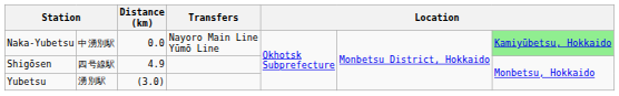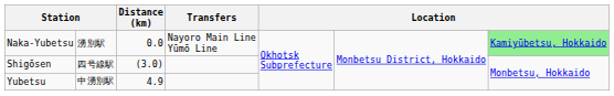 <table class="wikitable">
 <tr>
 <th colspan="2" style="width:7em;">Station</th>
 <th style="width:2.5em;">Distance (km)</th>
 <th>Transfers</th>
 <th colspan="3">Location</th>
 </tr>
 <tr>
 <td>Naka-Yubetsu</td>
-<td>中湧別駅</td>
+<td>湧別駅</td>
 <td style="text-align:right;">0.0</td>
 <td>Nayoro Main Line<br>Yūmō Line</td>
 <td rowspan="3" style="width:1em;"><a href='#'>Okhotsk Subprefecture</a></td>
 <td rowspan="3"><a href='#'>Monbetsu District, Hokkaido</a></td>
 <td style="background: lightgreen;"><a href='#'>Kamiyūbetsu, Hokkaido</a></td>
 </tr>
 <tr>
 <td>Shigōsen</td>
 <td>四号線駅</td>
-<td style="text-align:right;">4.9</td>
+<td style="text-align:right;">(3.0)</td>
 <td> </td>
 <td rowspan="2"><a href='#'>Monbetsu, Hokkaido</a></td>
 </tr>
 <tr>
 <td>Yubetsu</td>
-<td>湧別駅</td>
-<td style="text-align:right;">(3.0)</td>
+<td>中湧別駅</td>
+<td style="text-align:right;">4.9</td>
 <td> </td>
 </tr>
 </table>
